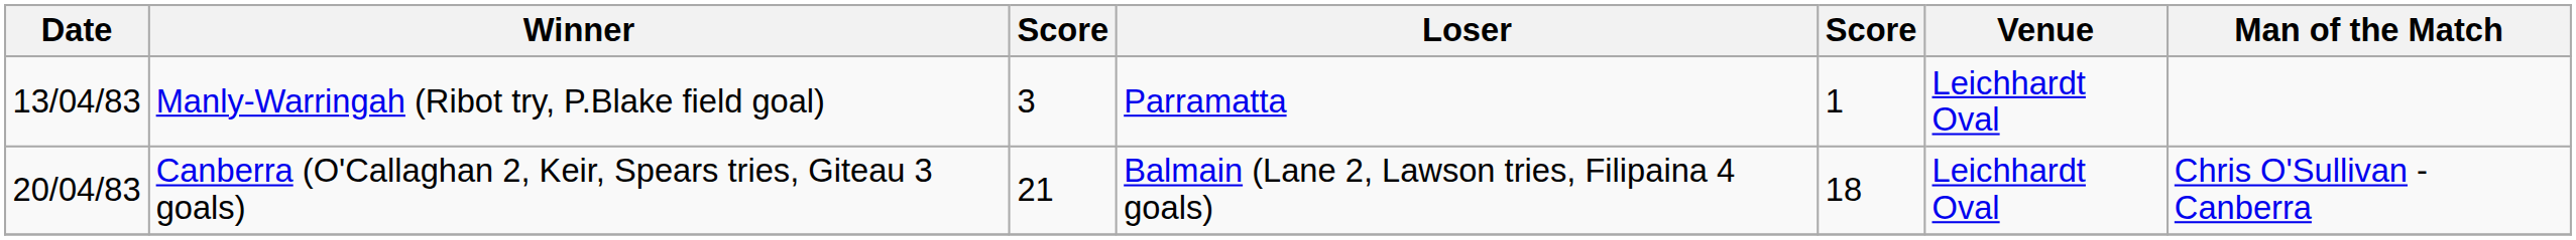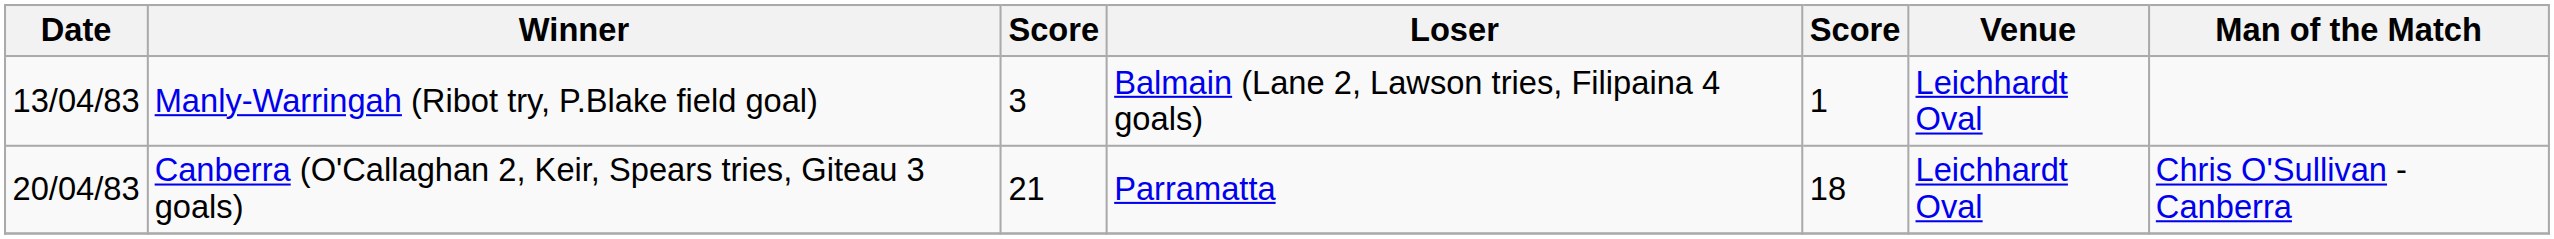 <table class="wikitable">
 <tr>
 <th>Date</th>
 <th>Winner</th>
 <th>Score</th>
 <th>Loser</th>
 <th>Score</th>
 <th>Venue</th>
 <th>Man of the Match</th>
 </tr>
 <tr>
 <td>13/04/83</td>
 <td> <a href='#'>Manly-Warringah</a> (Ribot try, P.Blake field goal)</td>
 <td>3</td>
-<td> <a href='#'>Parramatta</a></td>
+<td> <a href='#'>Balmain</a> (Lane 2, Lawson tries, Filipaina 4 goals)</td>
 <td>1</td>
 <td><a href='#'>Leichhardt Oval</a></td>
 <td></td>
 </tr>
 <tr>
 <td>20/04/83</td>
 <td> <a href='#'>Canberra</a> (O'Callaghan 2, Keir, Spears tries, Giteau 3 goals)</td>
 <td>21</td>
-<td> <a href='#'>Balmain</a> (Lane 2, Lawson tries, Filipaina 4 goals)</td>
+<td> <a href='#'>Parramatta</a></td>
 <td>18</td>
 <td><a href='#'>Leichhardt Oval</a></td>
 <td><a href='#'>Chris O'Sullivan</a> - <a href='#'>Canberra</a></td>
 </tr>
 <tr>
 </tr>
 </table>
